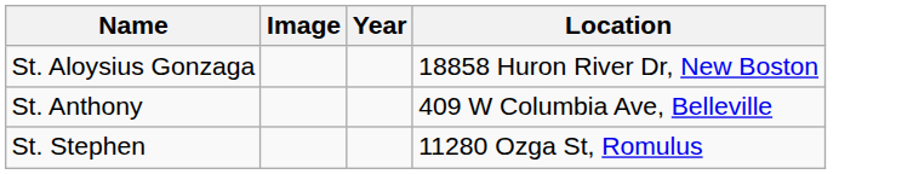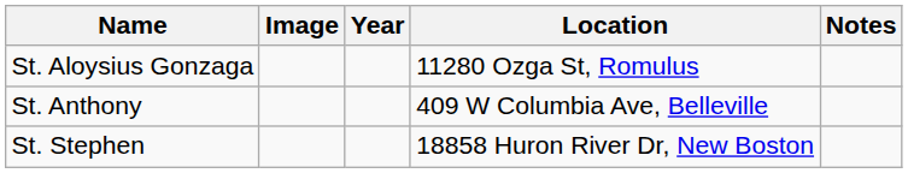 <table class="wikitable sortable">
 <tr>
 <th>Name</th>
 <th class="unsortable">Image</th>
 <th>Year</th>
 <th class="unsortable">Location</th>
+<th class="unsortable">Notes</th>
 </tr>
 <tr>
 <td>St. Aloysius Gonzaga</td>
 <td></td>
 <td></td>
-<td>18858 Huron River Dr, <a href='#'>New Boston</a></td>
+<td>11280 Ozga St, <a href='#'>Romulus</a></td>
+<td></td>
 </tr>
 <tr>
 <td>St. Anthony</td>
 <td></td>
 <td></td>
 <td>409 W Columbia Ave, <a href='#'>Belleville</a></td>
+<td></td>
 </tr>
 <tr>
 <td>St. Stephen</td>
 <td></td>
 <td></td>
-<td>11280 Ozga St, <a href='#'>Romulus</a></td>
+<td>18858 Huron River Dr, <a href='#'>New Boston</a></td>
+<td></td>
 </tr>
 </table>
